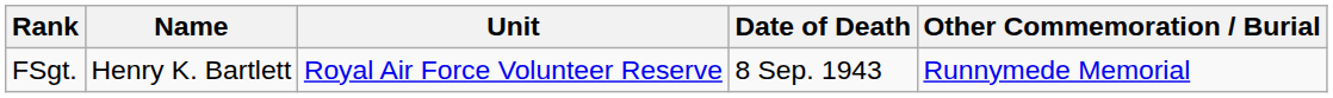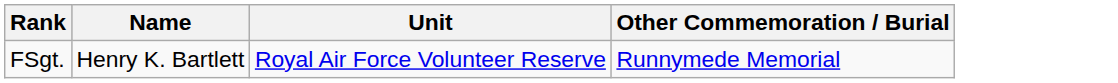 <table class="wikitable">
 <tr>
 <th>Rank</th>
 <th>Name</th>
 <th>Unit</th>
-<th>Date of Death</th>
 <th>Other Commemoration / Burial</th>
 </tr>
 <tr>
 <td>FSgt.</td>
 <td>Henry K. Bartlett</td>
 <td><a href='#'>Royal Air Force Volunteer Reserve</a></td>
-<td>8 Sep. 1943</td>
 <td><a href='#'>Runnymede Memorial</a></td>
 </tr>
 </table>
